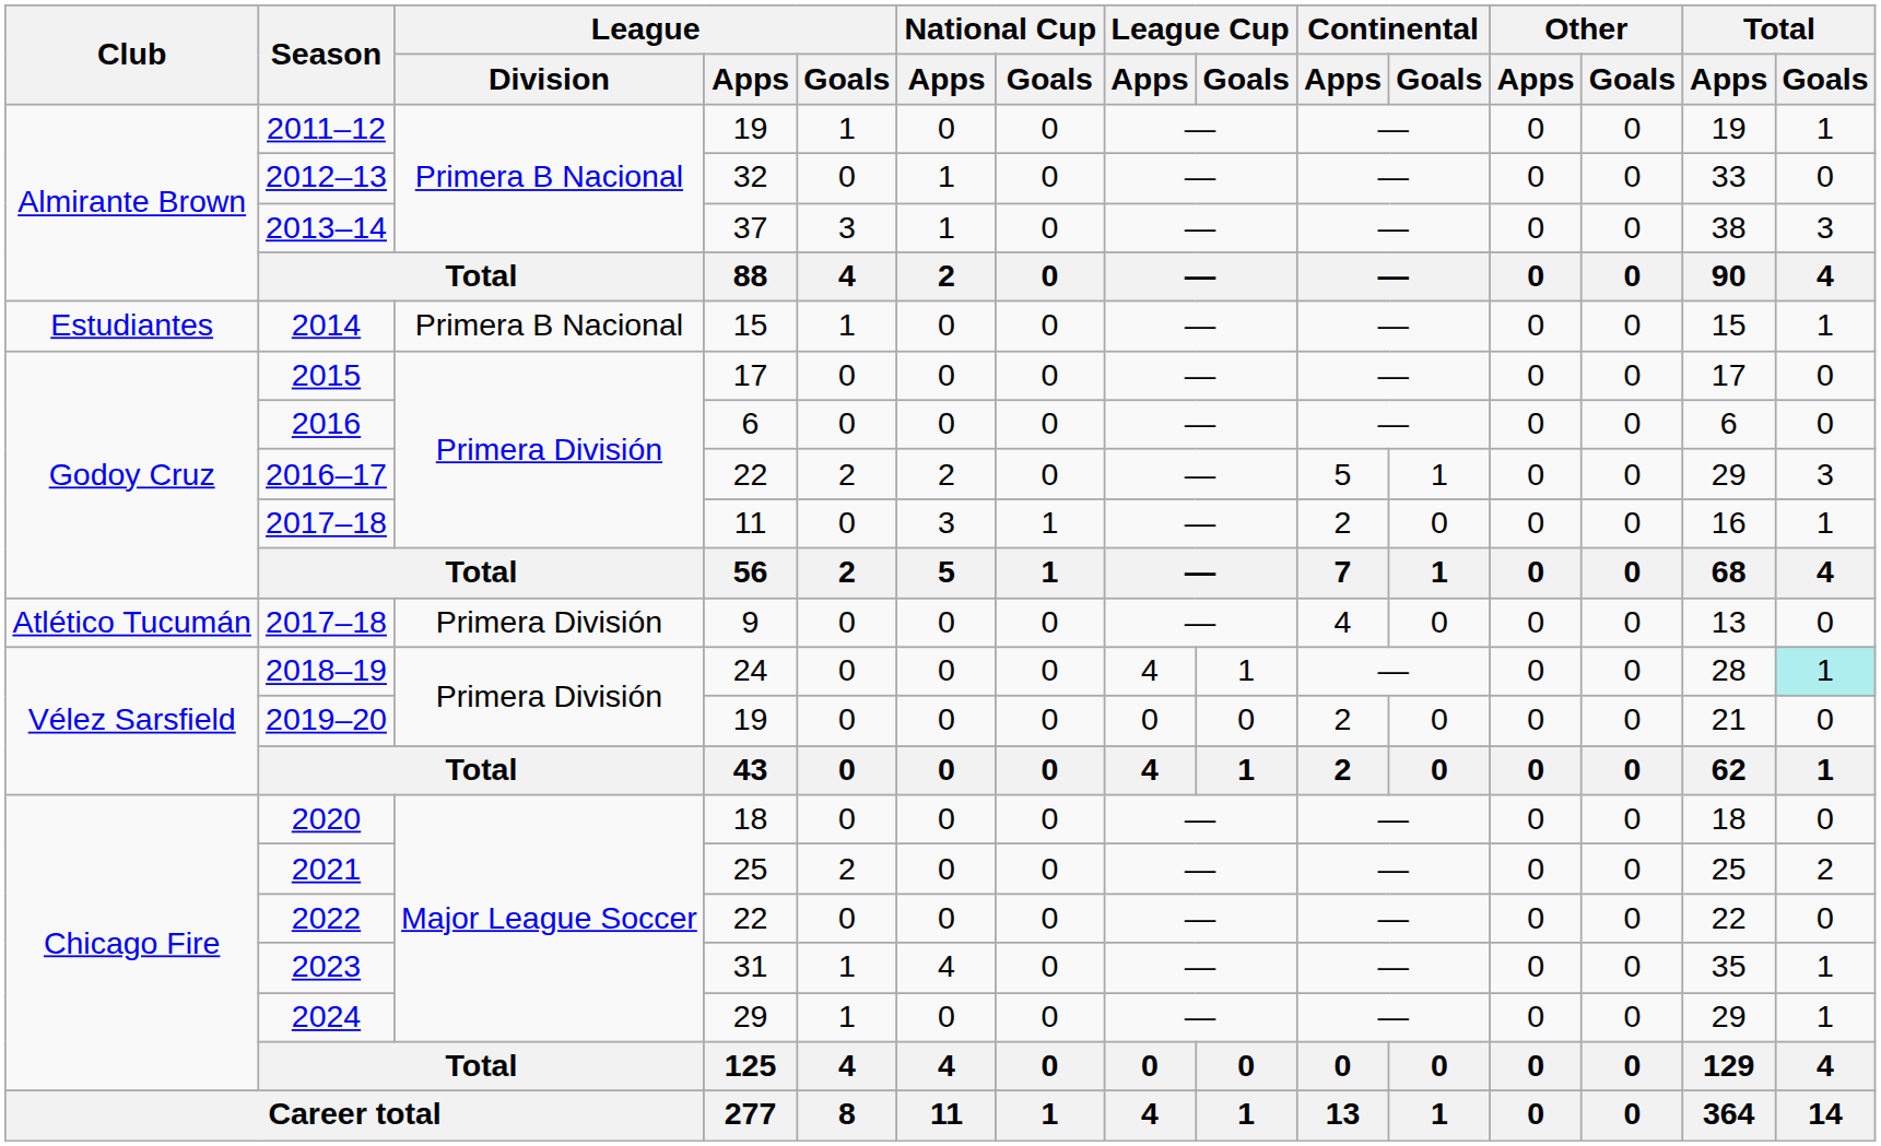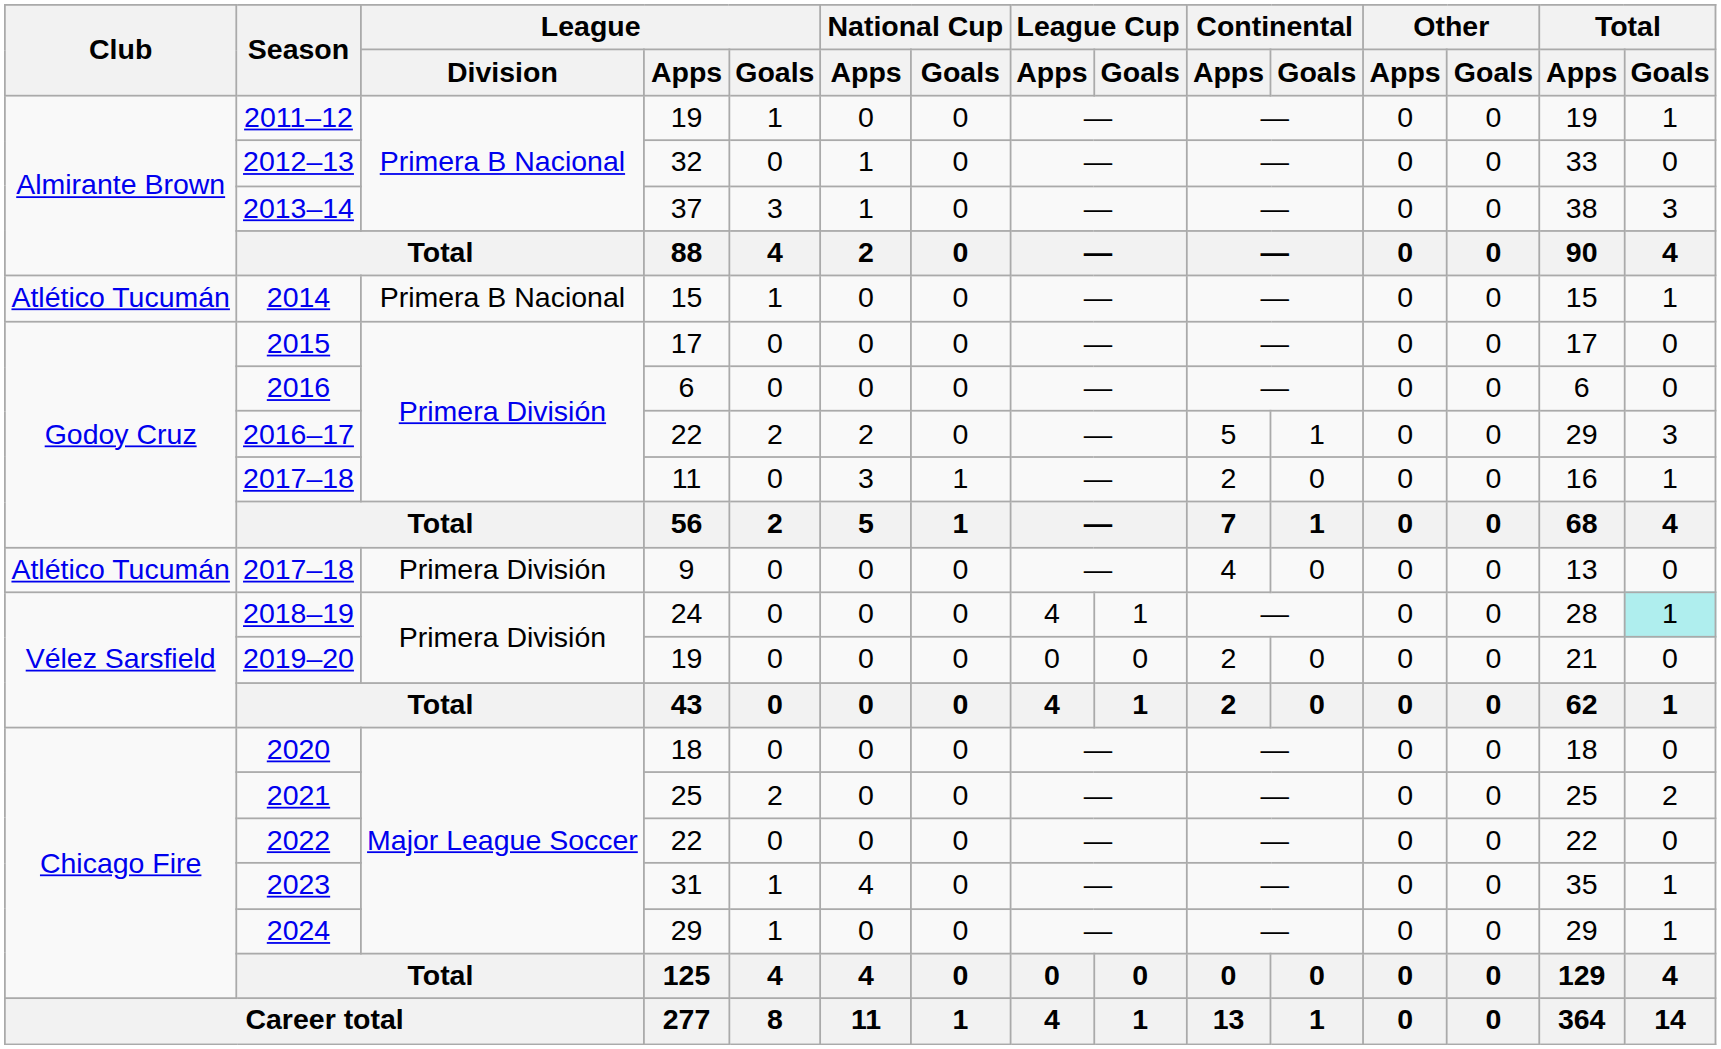 <table class="wikitable" style="text-align:center">
 <tr>
 <th rowspan="2">Club</th>
 <th rowspan="2">Season</th>
 <th colspan="3">League</th>
 <th colspan="2">National Cup</th>
 <th colspan="2">League Cup</th>
 <th colspan="2">Continental</th>
 <th colspan="2">Other</th>
 <th colspan="2">Total</th>
 </tr>
 <tr>
 <th>Division</th>
 <th>Apps</th>
 <th>Goals</th>
 <th>Apps</th>
 <th>Goals</th>
 <th>Apps</th>
 <th>Goals</th>
 <th>Apps</th>
 <th>Goals</th>
 <th>Apps</th>
 <th>Goals</th>
 <th>Apps</th>
 <th>Goals</th>
 </tr>
 <tr>
 <td rowspan="4"><a href='#'>Almirante Brown</a></td>
 <td><a href='#'>2011–12</a></td>
 <td rowspan="3"><a href='#'>Primera B Nacional</a></td>
 <td>19</td>
 <td>1</td>
 <td>0</td>
 <td>0</td>
 <td colspan="2">—</td>
 <td colspan="2">—</td>
 <td>0</td>
 <td>0</td>
 <td>19</td>
 <td>1</td>
 </tr>
 <tr>
 <td><a href='#'>2012–13</a></td>
 <td>32</td>
 <td>0</td>
 <td>1</td>
 <td>0</td>
 <td colspan="2">—</td>
 <td colspan="2">—</td>
 <td>0</td>
 <td>0</td>
 <td>33</td>
 <td>0</td>
 </tr>
 <tr>
 <td><a href='#'>2013–14</a></td>
 <td>37</td>
 <td>3</td>
 <td>1</td>
 <td>0</td>
 <td colspan="2">—</td>
 <td colspan="2">—</td>
 <td>0</td>
 <td>0</td>
 <td>38</td>
 <td>3</td>
 </tr>
 <tr>
 <th colspan="2">Total</th>
 <th>88</th>
 <th>4</th>
 <th>2</th>
 <th>0</th>
 <th colspan="2">—</th>
 <th colspan="2">—</th>
 <th>0</th>
 <th>0</th>
 <th>90</th>
 <th>4</th>
 </tr>
 <tr>
-<td><a href='#'>Estudiantes</a></td>
+<td><a href='#'>Atlético Tucumán</a></td>
 <td><a href='#'>2014</a></td>
 <td>Primera B Nacional</td>
 <td>15</td>
 <td>1</td>
 <td>0</td>
 <td>0</td>
 <td colspan="2">—</td>
 <td colspan="2">—</td>
 <td>0</td>
 <td>0</td>
 <td>15</td>
 <td>1</td>
 </tr>
 <tr>
 <td rowspan="5"><a href='#'>Godoy Cruz</a></td>
 <td><a href='#'>2015</a></td>
 <td rowspan="4"><a href='#'>Primera División</a></td>
 <td>17</td>
 <td>0</td>
 <td>0</td>
 <td>0</td>
 <td colspan="2">—</td>
 <td colspan="2">—</td>
 <td>0</td>
 <td>0</td>
 <td>17</td>
 <td>0</td>
 </tr>
 <tr>
 <td><a href='#'>2016</a></td>
 <td>6</td>
 <td>0</td>
 <td>0</td>
 <td>0</td>
 <td colspan="2">—</td>
 <td colspan="2">—</td>
 <td>0</td>
 <td>0</td>
 <td>6</td>
 <td>0</td>
 </tr>
 <tr>
 <td><a href='#'>2016–17</a></td>
 <td>22</td>
 <td>2</td>
 <td>2</td>
 <td>0</td>
 <td colspan="2">—</td>
 <td>5</td>
 <td>1</td>
 <td>0</td>
 <td>0</td>
 <td>29</td>
 <td>3</td>
 </tr>
 <tr>
 <td><a href='#'>2017–18</a></td>
 <td>11</td>
 <td>0</td>
 <td>3</td>
 <td>1</td>
 <td colspan="2">—</td>
 <td>2</td>
 <td>0</td>
 <td>0</td>
 <td>0</td>
 <td>16</td>
 <td>1</td>
 </tr>
 <tr>
 <th colspan="2">Total</th>
 <th>56</th>
 <th>2</th>
 <th>5</th>
 <th>1</th>
 <th colspan="2">—</th>
 <th>7</th>
 <th>1</th>
 <th>0</th>
 <th>0</th>
 <th>68</th>
 <th>4</th>
 </tr>
 <tr>
 <td><a href='#'>Atlético Tucumán</a></td>
 <td><a href='#'>2017–18</a></td>
 <td>Primera División</td>
 <td>9</td>
 <td>0</td>
 <td>0</td>
 <td>0</td>
 <td colspan="2">—</td>
 <td>4</td>
 <td>0</td>
 <td>0</td>
 <td>0</td>
 <td>13</td>
 <td>0</td>
 </tr>
 <tr>
 <td rowspan="3"><a href='#'>Vélez Sarsfield</a></td>
 <td><a href='#'>2018–19</a></td>
 <td rowspan="2">Primera División</td>
 <td>24</td>
 <td>0</td>
 <td>0</td>
 <td>0</td>
 <td>4</td>
 <td>1</td>
 <td colspan="2">—</td>
 <td>0</td>
 <td>0</td>
 <td>28</td>
 <td style="background: paleturquoise;">1</td>
 </tr>
 <tr>
 <td><a href='#'>2019–20</a></td>
 <td>19</td>
 <td>0</td>
 <td>0</td>
 <td>0</td>
 <td>0</td>
 <td>0</td>
 <td>2</td>
 <td>0</td>
 <td>0</td>
 <td>0</td>
 <td>21</td>
 <td>0</td>
 </tr>
 <tr>
 <th colspan="2">Total</th>
 <th>43</th>
 <th>0</th>
 <th>0</th>
 <th>0</th>
 <th>4</th>
 <th>1</th>
 <th>2</th>
 <th>0</th>
 <th>0</th>
 <th>0</th>
 <th>62</th>
 <th>1</th>
 </tr>
 <tr>
 <td rowspan="6"><a href='#'>Chicago Fire</a></td>
 <td><a href='#'>2020</a></td>
 <td rowspan="5"><a href='#'>Major League Soccer</a></td>
 <td>18</td>
 <td>0</td>
 <td>0</td>
 <td>0</td>
 <td colspan="2">—</td>
 <td colspan="2">—</td>
 <td>0</td>
 <td>0</td>
 <td>18</td>
 <td>0</td>
 </tr>
 <tr>
 <td><a href='#'>2021</a></td>
 <td>25</td>
 <td>2</td>
 <td>0</td>
 <td>0</td>
 <td colspan="2">—</td>
 <td colspan="2">—</td>
 <td>0</td>
 <td>0</td>
 <td>25</td>
 <td>2</td>
 </tr>
 <tr>
 <td><a href='#'>2022</a></td>
 <td>22</td>
 <td>0</td>
 <td>0</td>
 <td>0</td>
 <td colspan="2">—</td>
 <td colspan="2">—</td>
 <td>0</td>
 <td>0</td>
 <td>22</td>
 <td>0</td>
 </tr>
 <tr>
 <td><a href='#'>2023</a></td>
 <td>31</td>
 <td>1</td>
 <td>4</td>
 <td>0</td>
 <td colspan="2">—</td>
 <td colspan="2">—</td>
 <td>0</td>
 <td>0</td>
 <td>35</td>
 <td>1</td>
 </tr>
 <tr>
 <td><a href='#'>2024</a></td>
 <td>29</td>
 <td>1</td>
 <td>0</td>
 <td>0</td>
 <td colspan="2">—</td>
 <td colspan="2">—</td>
 <td>0</td>
 <td>0</td>
 <td>29</td>
 <td>1</td>
 </tr>
 <tr>
 <th colspan="2">Total</th>
 <th>125</th>
 <th>4</th>
 <th>4</th>
 <th>0</th>
 <th>0</th>
 <th>0</th>
 <th>0</th>
 <th>0</th>
 <th>0</th>
 <th>0</th>
 <th>129</th>
 <th>4</th>
 </tr>
 <tr>
 <th colspan="3">Career total</th>
 <th>277</th>
 <th>8</th>
 <th>11</th>
 <th>1</th>
 <th>4</th>
 <th>1</th>
 <th>13</th>
 <th>1</th>
 <th>0</th>
 <th>0</th>
 <th>364</th>
 <th>14</th>
 </tr>
 </table>
